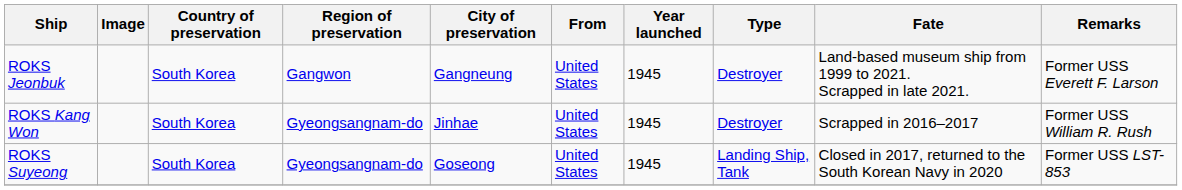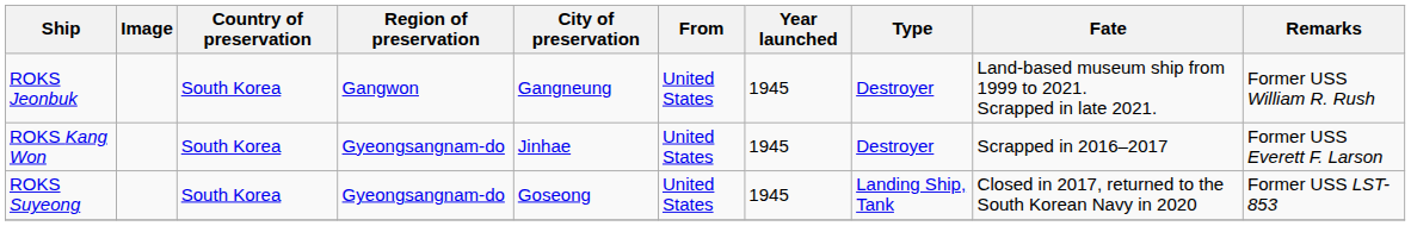 <table class="wikitable sortable">
 <tr>
 <th>Ship</th>
 <th>Image</th>
 <th>Country of preservation</th>
 <th>Region of preservation</th>
 <th>City of preservation</th>
 <th>From</th>
 <th>Year launched</th>
 <th>Type</th>
 <th>Fate</th>
 <th>Remarks</th>
 </tr>
 <tr>
 <td><a href='#'>ROKS <em>Jeonbuk</em></a></td>
 <td></td>
 <td><a href='#'>South Korea</a></td>
 <td><a href='#'>Gangwon</a></td>
 <td><a href='#'>Gangneung</a></td>
 <td><a href='#'>United States</a><br></td>
 <td>1945</td>
 <td><a href='#'>Destroyer</a></td>
 <td>Land-based museum ship from 1999 to 2021.<br>Scrapped in late 2021.</td>
-<td>Former USS <em>Everett F. Larson</em></td>
+<td>Former USS <em>William R. Rush</em></td>
 </tr>
 <tr>
 <td><a href='#'>ROKS <em>Kang Won</em></a></td>
 <td></td>
 <td><a href='#'>South Korea</a></td>
 <td><a href='#'>Gyeongsangnam-do</a></td>
 <td><a href='#'>Jinhae</a></td>
 <td><a href='#'>United States</a><br></td>
 <td>1945</td>
 <td><a href='#'>Destroyer</a></td>
 <td>Scrapped in 2016–2017</td>
-<td>Former USS <em>William R. Rush</em></td>
+<td>Former USS <em>Everett F. Larson</em></td>
 </tr>
 <tr>
 <td><a href='#'>ROKS <em>Suyeong</em></a></td>
 <td></td>
 <td><a href='#'>South Korea</a></td>
 <td><a href='#'>Gyeongsangnam-do</a></td>
 <td><a href='#'>Goseong</a></td>
 <td><a href='#'>United States</a><br></td>
 <td>1945</td>
 <td><a href='#'>Landing Ship, Tank</a></td>
 <td>Closed in 2017, returned to the South Korean Navy in 2020</td>
 <td>Former USS <em>LST-853</em></td>
 </tr>
 <tr>
 </tr>
 </table>
